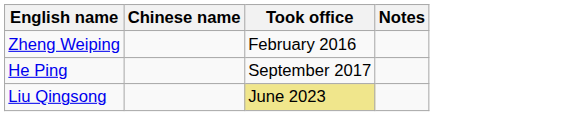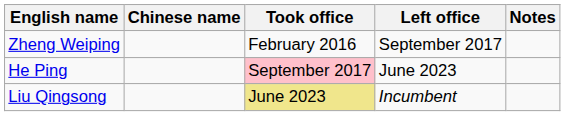 <table class="wikitable">
 <tr>
 <th>English name</th>
 <th>Chinese name</th>
 <th>Took office</th>
+<th>Left office</th>
 <th>Notes</th>
 </tr>
 <tr>
 <td><a href='#'>Zheng Weiping</a></td>
 <td></td>
 <td>February 2016</td>
+<td>September 2017</td>
 <td></td>
 </tr>
 <tr>
 <td><a href='#'>He Ping</a></td>
 <td></td>
-<td>September 2017</td>
+<td style="background: pink;">September 2017</td>
+<td>June 2023</td>
 <td></td>
 </tr>
 <tr>
 <td><a href='#'>Liu Qingsong</a></td>
 <td></td>
 <td style="background: khaki;">June 2023</td>
+<td><em>Incumbent</em></td>
 <td></td>
 </tr>
 </table>
